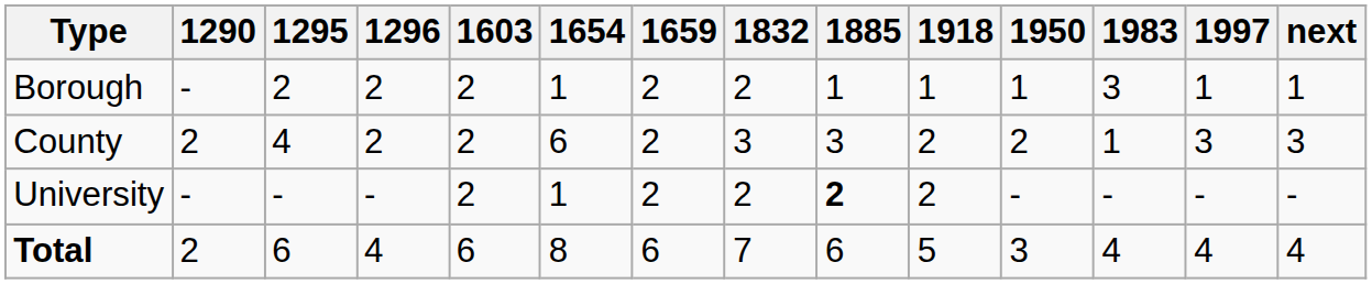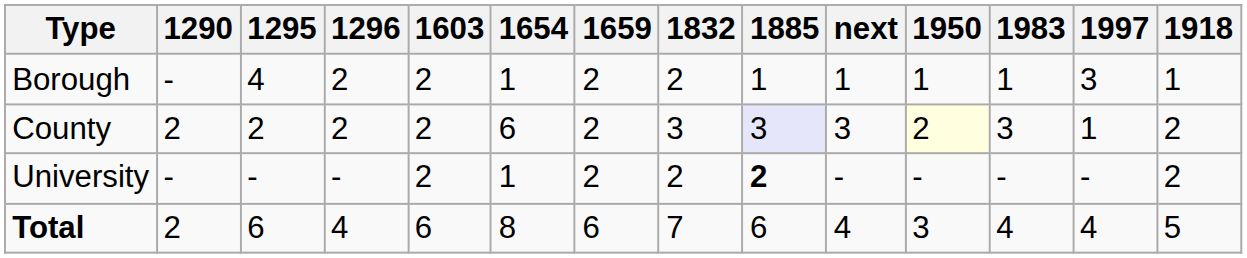 <table class="wikitable">
 <tr>
 <th>Type</th>
 <th>1290</th>
 <th>1295</th>
 <th>1296</th>
 <th>1603</th>
 <th>1654</th>
 <th>1659</th>
 <th>1832</th>
 <th>1885</th>
-<th>1918</th>
+<th>next</th>
 <th>1950</th>
 <th>1983</th>
 <th>1997</th>
-<th>next</th>
+<th>1918</th>
 </tr>
 <tr>
 <td>Borough</td>
 <td>-</td>
-<td>2</td>
+<td>4</td>
 <td>2</td>
 <td>2</td>
 <td>1</td>
 <td>2</td>
 <td>2</td>
 <td>1</td>
 <td>1</td>
 <td>1</td>
+<td>1</td>
 <td>3</td>
-<td>1</td>
 <td>1</td>
 </tr>
 <tr>
 <td>County</td>
 <td>2</td>
-<td>4</td>
+<td>2</td>
 <td>2</td>
 <td>2</td>
 <td>6</td>
 <td>2</td>
 <td>3</td>
+<td style="background: lavender;">3</td>
 <td>3</td>
+<td style="background: lightyellow;">2</td>
+<td>3</td>
+<td>1</td>
 <td>2</td>
-<td>2</td>
-<td>1</td>
-<td>3</td>
-<td>3</td>
 </tr>
 <tr>
 <td>University</td>
 <td>-</td>
 <td>-</td>
 <td>-</td>
 <td>2</td>
 <td>1</td>
 <td>2</td>
 <td>2</td>
 <td><strong>2</strong></td>
-<td>2</td>
 <td>-</td>
 <td>-</td>
 <td>-</td>
 <td>-</td>
+<td>2</td>
 </tr>
 <tr>
 <td><strong>Total</strong></td>
 <td>2</td>
 <td>6</td>
 <td>4</td>
 <td>6</td>
 <td>8</td>
 <td>6</td>
 <td>7</td>
 <td>6</td>
-<td>5</td>
+<td>4</td>
 <td>3</td>
 <td>4</td>
 <td>4</td>
-<td>4</td>
+<td>5</td>
 </tr>
 </table>
